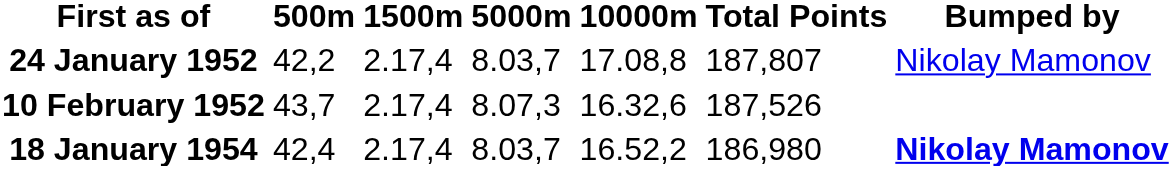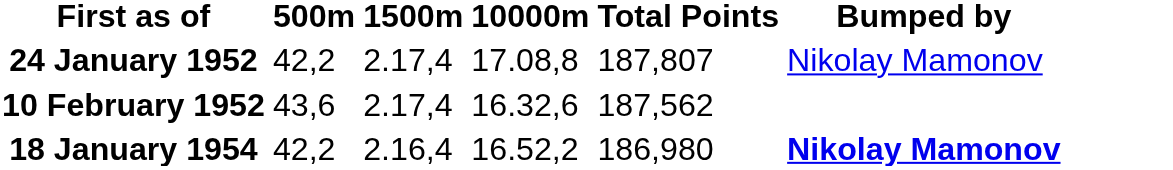 <table>
 <tr>
 <th>First as of</th>
 <th>500m</th>
 <th>1500m</th>
-<th>5000m</th>
 <th>10000m</th>
 <th>Total Points</th>
 <th>Bumped by</th>
 </tr>
 <tr>
 <th>24 January 1952</th>
 <td>42,2</td>
 <td>2.17,4</td>
-<td>8.03,7</td>
 <td>17.08,8</td>
 <td>187,807</td>
 <td><a href='#'>Nikolay Mamonov</a></td>
 </tr>
 <tr>
 <th>10 February 1952</th>
-<td>43,7</td>
+<td>43,6</td>
 <td>2.17,4</td>
-<td>8.07,3</td>
 <td>16.32,6</td>
-<td>187,526</td>
+<td>187,562</td>
 <td></td>
 </tr>
 <tr>
 <th>18 January 1954</th>
-<td>42,4</td>
-<td>2.17,4</td>
-<td>8.03,7</td>
+<td>42,2</td>
+<td>2.16,4</td>
 <td>16.52,2</td>
 <td>186,980</td>
 <td><strong><a href='#'>Nikolay Mamonov</a></strong></td>
 </tr>
 </table>
